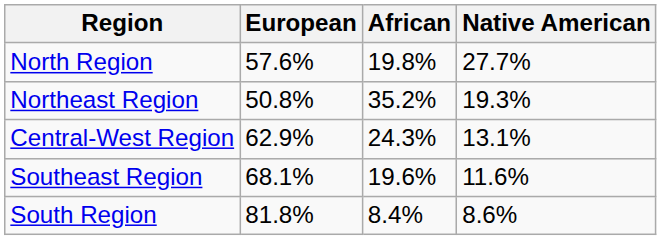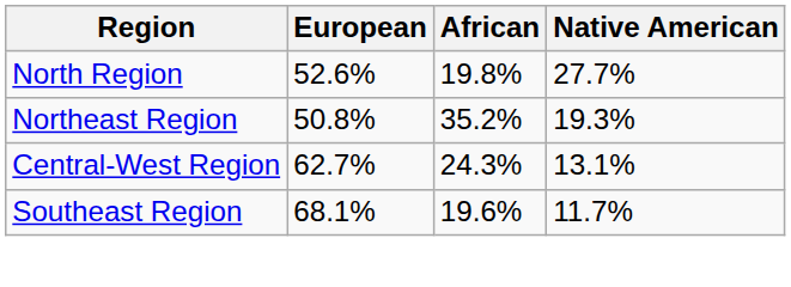 <table class="wikitable">
 <tr>
 <th>Region</th>
 <th>European</th>
 <th>African</th>
 <th>Native American</th>
 </tr>
 <tr>
 <td><a href='#'>North Region</a></td>
-<td>57.6%</td>
+<td>52.6%</td>
 <td>19.8%</td>
 <td>27.7%</td>
 </tr>
 <tr>
 <td><a href='#'>Northeast Region</a></td>
 <td>50.8%</td>
 <td>35.2%</td>
 <td>19.3%</td>
 </tr>
 <tr>
 <td><a href='#'>Central-West Region</a></td>
-<td>62.9%</td>
+<td>62.7%</td>
 <td>24.3%</td>
 <td>13.1%</td>
 </tr>
 <tr>
 <td><a href='#'>Southeast Region</a></td>
 <td>68.1%</td>
 <td>19.6%</td>
-<td>11.6%</td>
-</tr>
-<tr>
-<td><a href='#'>South Region</a></td>
-<td>81.8%</td>
-<td>8.4%</td>
-<td>8.6%</td>
+<td>11.7%</td>
 </tr>
 </table>
